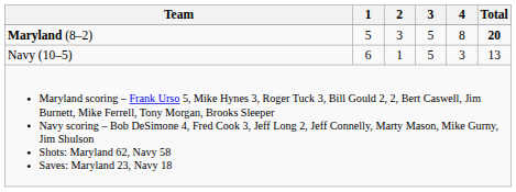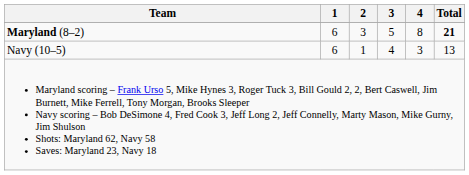 <table class="wikitable" style="text-align:center; max-width:40em">
 <tr>
 <th>Team</th>
 <th style="width:2em">1</th>
 <th style="width:2em">2</th>
 <th style="width:2em">3</th>
 <th style="width:2em">4</th>
 <th style="width:2em">Total</th>
 </tr>
 <tr>
 </tr>
 <tr>
 <td style="text-align:left"><strong>Maryland</strong> (8–2)</td>
-<td>5</td>
+<td>6</td>
 <td>3</td>
 <td>5</td>
 <td>8</td>
-<td><strong>20</strong></td>
+<td><strong>21</strong></td>
 </tr>
 <tr>
 <td style="text-align:left">Navy (10–5)</td>
 <td>6</td>
 <td>1</td>
-<td>5</td>
+<td>4</td>
 <td>3</td>
 <td>13</td>
 </tr>
 <tr>
 <td colspan=6 style="text-align:left; font-size:88%;"><br><ul><li>Maryland scoring – <a href='#'>Frank Urso</a> 5, Mike Hynes 3, Roger Tuck 3, Bill Gould 2,  2, Bert Caswell, Jim Burnett, Mike Ferrell, Tony Morgan, Brooks Sleeper</li><li>Navy scoring – Bob DeSimone 4, Fred Cook 3, Jeff Long 2, Jeff Connelly, Marty Mason, Mike Gurny, Jim Shulson</li><li>Shots: Maryland 62, Navy 58</li><li>Saves: Maryland 23, Navy 18</li></ul></td>
 </tr>
 </table>
